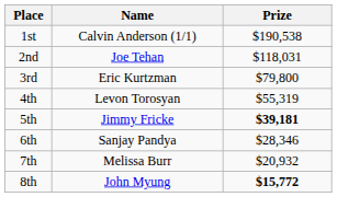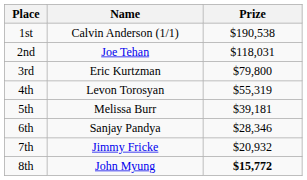 <table class="wikitable">
 <tr>
 <th width="50">Place</th>
 <th width="200">Name</th>
 <th width="125">Prize</th>
 </tr>
 <tr>
 <td align = "center">1st</td>
 <td align = "center">Calvin Anderson (1/1)</td>
 <td align = "center">$190,538</td>
 </tr>
 <tr>
 <td align = "center">2nd</td>
 <td align = "center"><a href='#'>Joe Tehan</a></td>
 <td align = "center">$118,031</td>
 </tr>
 <tr>
 <td align = "center">3rd</td>
 <td align = "center">Eric Kurtzman</td>
 <td align = "center">$79,800</td>
 </tr>
 <tr>
 <td align = "center">4th</td>
 <td align = "center">Levon Torosyan</td>
 <td align = "center">$55,319</td>
 </tr>
 <tr>
 <td align = "center">5th</td>
-<td align = "center"><a href='#'>Jimmy Fricke</a></td>
-<td align = "center"><strong>$39,181</strong></td>
+<td align = "center">Melissa Burr</td>
+<td align = "center">$39,181</td>
 </tr>
 <tr>
 <td align = "center">6th</td>
 <td align = "center">Sanjay Pandya</td>
 <td align = "center">$28,346</td>
 </tr>
 <tr>
 <td align = "center">7th</td>
-<td align = "center">Melissa Burr</td>
+<td align = "center"><a href='#'>Jimmy Fricke</a></td>
 <td align = "center">$20,932</td>
 </tr>
 <tr>
 <td align = "center">8th</td>
 <td align = "center"><a href='#'>John Myung</a></td>
 <td align = "center"><strong>$15,772</strong></td>
 </tr>
 </table>
